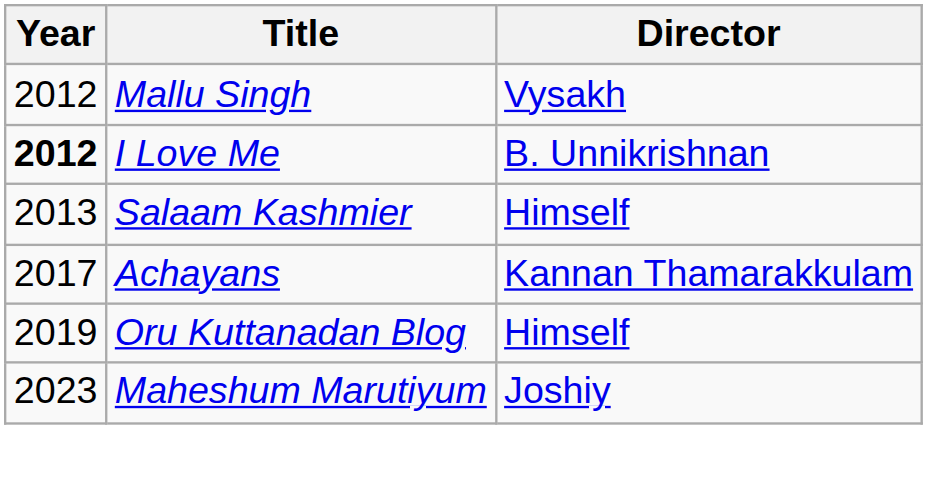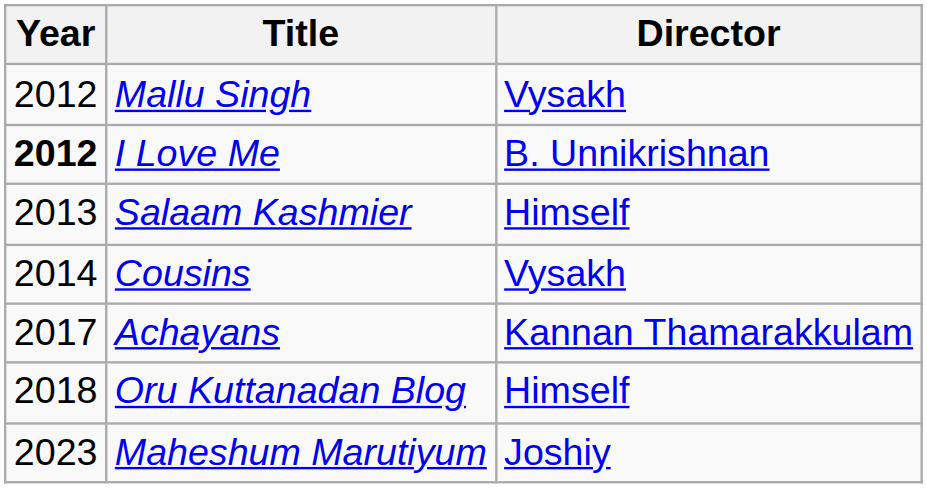 <table class="wikitable">
 <tr>
 <th>Year</th>
 <th>Title</th>
 <th>Director</th>
 </tr>
 <tr>
 <td>2012</td>
 <td><em><a href='#'>Mallu Singh</a></em></td>
 <td><a href='#'>Vysakh</a></td>
 </tr>
 <tr>
 <td><strong>2012</strong></td>
 <td><em><a href='#'>I Love Me</a></em></td>
 <td><a href='#'>B. Unnikrishnan</a></td>
 </tr>
 <tr>
 <td>2013</td>
 <td><em><a href='#'>Salaam Kashmier</a></em></td>
 <td><a href='#'>Himself</a></td>
 </tr>
 <tr>
+<td>2014</td>
+<td><em><a href='#'>Cousins</a></em></td>
+<td><a href='#'>Vysakh</a></td>
+</tr>
+<tr>
 <td>2017</td>
 <td><em><a href='#'>Achayans</a></em></td>
 <td><a href='#'>Kannan Thamarakkulam</a></td>
 </tr>
 <tr>
-<td>2019</td>
+<td>2018</td>
 <td><em><a href='#'>Oru Kuttanadan Blog</a></em></td>
 <td><a href='#'>Himself</a></td>
 </tr>
 <tr>
 <td>2023</td>
 <td><em><a href='#'>Maheshum Marutiyum</a></em></td>
 <td><a href='#'>Joshiy</a></td>
 </tr>
 </table>
